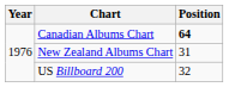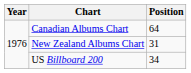 <table class="wikitable">
 <tr>
 <th>Year</th>
 <th>Chart</th>
 <th>Position</th>
 </tr>
 <tr>
 <td align="left" rowspan="3">1976</td>
 <td align="left"><a href='#'>Canadian Albums Chart</a></td>
-<td align="left"><strong>64</strong></td>
+<td align="left">64</td>
 </tr>
 <tr>
 <td align="left"><a href='#'>New Zealand Albums Chart</a></td>
 <td align="left">31</td>
 </tr>
 <tr>
 <td align="left">US <em><a href='#'>Billboard 200</a></em></td>
-<td align="left">32</td>
+<td align="left">34</td>
 </tr>
 </table>
